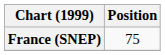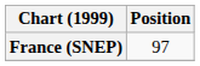 <table class="wikitable sortable plainrowheaders">
 <tr>
 <th>Chart (1999)</th>
 <th>Position</th>
 </tr>
 <tr>
 <th scope="row">France (SNEP)</th>
-<td align="center">75</td>
+<td align="center">97</td>
 </tr>
 <tr>
 </tr>
 </table>
